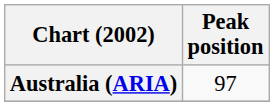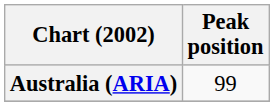 <table class="wikitable sortable plainrowheaders">
 <tr>
 <th>Chart (2002)</th>
 <th>Peak <br> position</th>
 </tr>
 <tr>
 <th scope="row">Australia (<a href='#'>ARIA</a>)</th>
-<td align="center">97</td>
+<td align="center">99</td>
 </tr>
 <tr>
 </tr>
 <tr>
 </tr>
 </table>
